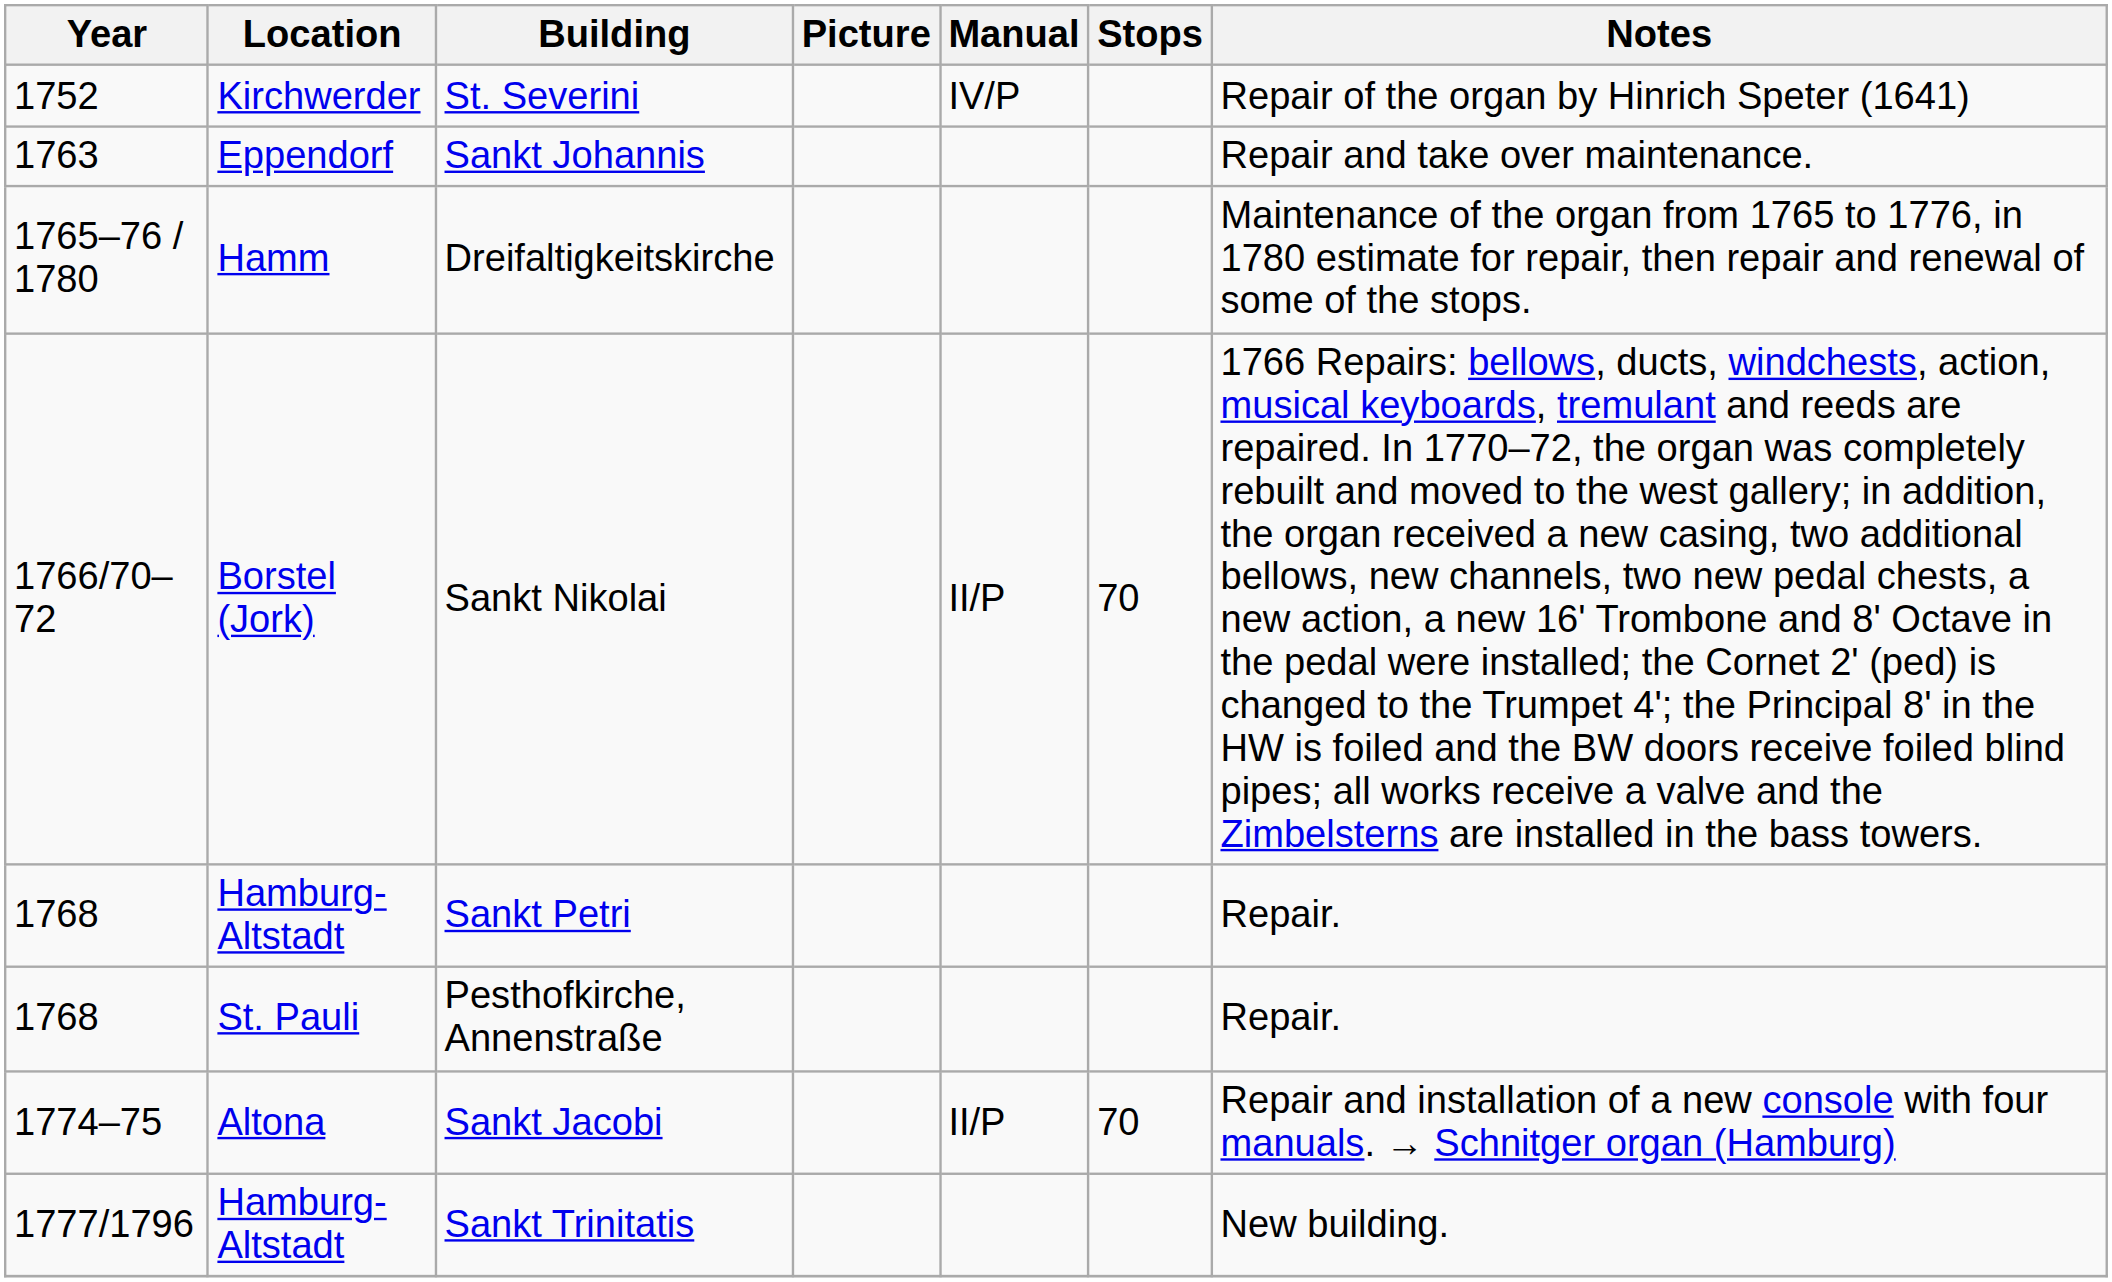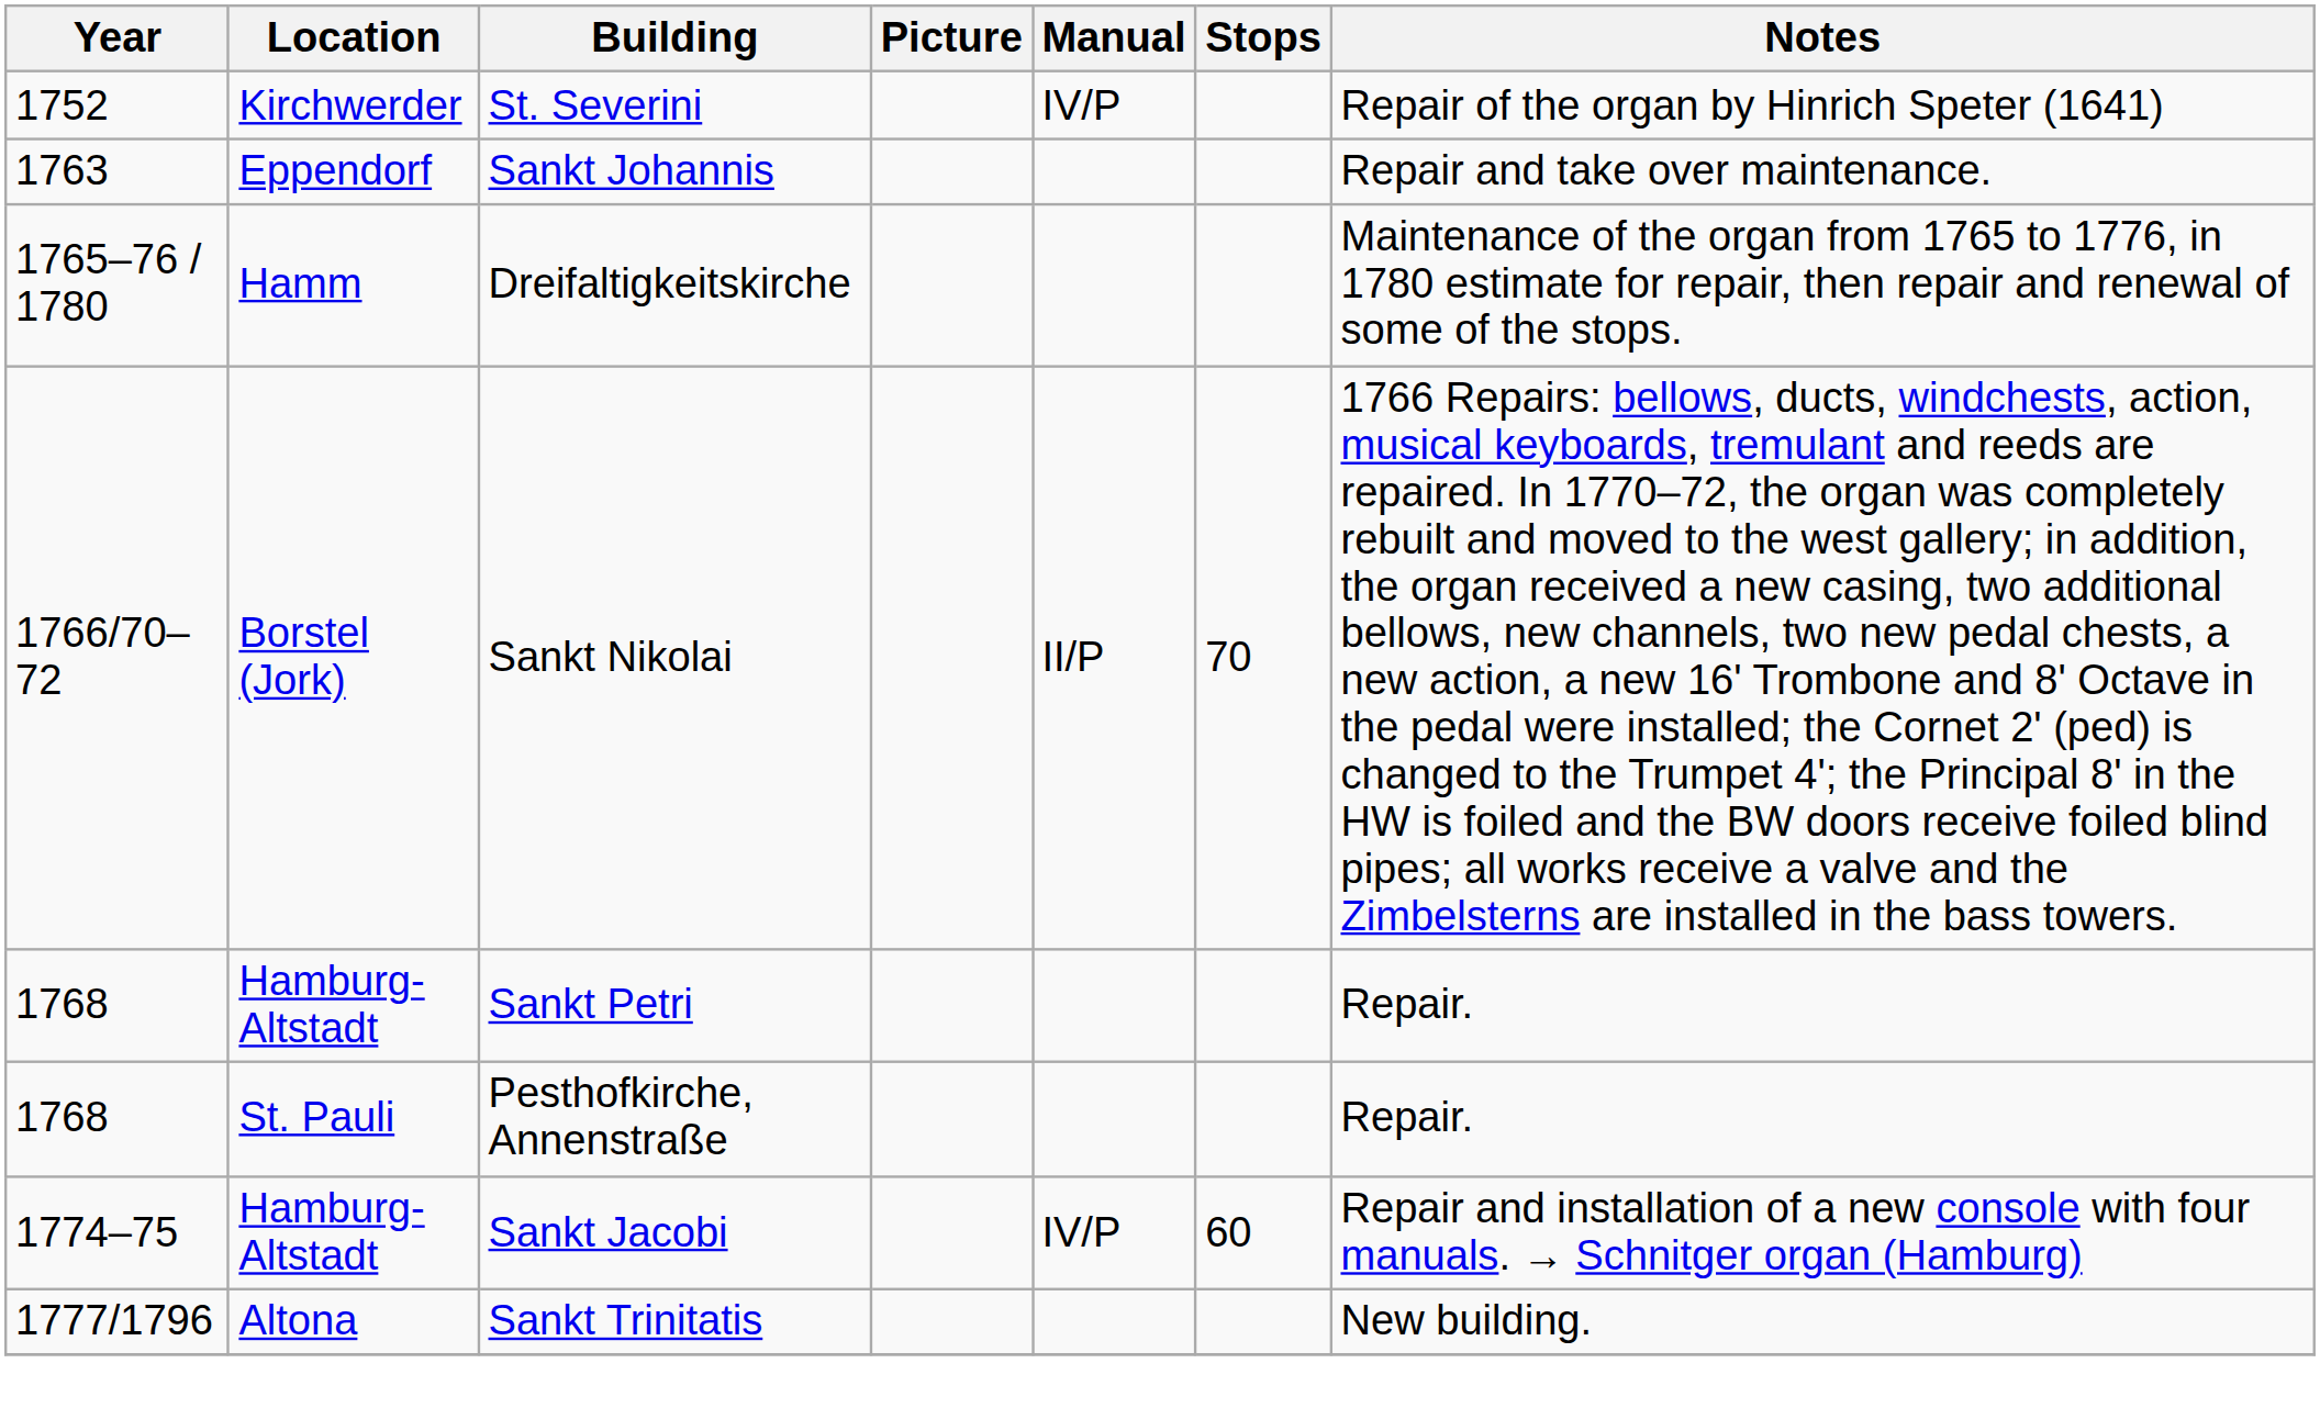 <table class="wikitable sortable" style="width:100%">
 <tr class="hintergrundfarbe5">
 <th>Year</th>
 <th>Location</th>
 <th>Building</th>
 <th class=unsortable>Picture</th>
 <th>Manual</th>
 <th>Stops</th>
 <th class="unsortable">Notes</th>
 </tr>
 <tr>
 <td>1752</td>
 <td><a href='#'>Kirchwerder</a></td>
 <td><a href='#'>St. Severini</a></td>
 <td></td>
 <td>IV/P</td>
 <td></td>
 <td>Repair of the organ by Hinrich Speter (1641)</td>
 </tr>
 <tr>
 <td>1763</td>
 <td><a href='#'>Eppendorf</a></td>
 <td><a href='#'>Sankt Johannis</a></td>
 <td></td>
 <td></td>
 <td></td>
 <td>Repair and take over maintenance.</td>
 </tr>
 <tr>
 <td>1765–76 / 1780</td>
 <td><a href='#'>Hamm</a></td>
 <td>Dreifaltigkeitskirche</td>
 <td></td>
 <td></td>
 <td></td>
 <td>Maintenance of the organ from 1765 to 1776, in 1780 estimate for repair, then repair and renewal of some of the stops.</td>
 </tr>
 <tr>
 <td>1766/70–72</td>
 <td><a href='#'>Borstel (Jork)</a></td>
 <td>Sankt Nikolai</td>
 <td></td>
 <td>II/P</td>
 <td>70</td>
 <td>1766 Repairs: <a href='#'>bellows</a>, ducts, <a href='#'>windchests</a>, action, <a href='#'>musical keyboards</a>, <a href='#'>tremulant</a> and reeds are repaired. In 1770–72, the organ was completely rebuilt and moved to the west gallery; in addition, the organ received a new casing, two additional bellows, new channels, two new pedal chests, a new action, a new 16' Trombone and 8' Octave in the pedal were installed; the Cornet 2' (ped) is changed to the Trumpet 4'; the Principal 8' in the HW is foiled and the BW doors receive foiled blind pipes; all works receive a valve and the <a href='#'>Zimbelsterns</a> are installed in the bass towers.</td>
 </tr>
 <tr>
 <td>1768</td>
 <td><a href='#'>Hamburg-Altstadt</a></td>
 <td><a href='#'>Sankt Petri</a></td>
 <td></td>
 <td></td>
 <td></td>
 <td>Repair.</td>
 </tr>
 <tr>
 <td>1768</td>
 <td><a href='#'>St. Pauli</a></td>
 <td>Pesthofkirche, Annenstraße</td>
 <td></td>
 <td></td>
 <td></td>
 <td>Repair.</td>
 </tr>
 <tr>
 <td>1774–75</td>
-<td><a href='#'>Altona</a></td>
+<td><a href='#'>Hamburg-Altstadt</a></td>
 <td><a href='#'>Sankt Jacobi</a></td>
 <td></td>
-<td>II/P</td>
-<td>70</td>
+<td>IV/P</td>
+<td>60</td>
 <td>Repair and installation of a new <a href='#'>console</a> with four <a href='#'>manuals</a>. → <a href='#'>Schnitger organ (Hamburg)</a></td>
 </tr>
 <tr>
 <td>1777/1796</td>
-<td><a href='#'>Hamburg-Altstadt</a></td>
+<td><a href='#'>Altona</a></td>
 <td><a href='#'>Sankt Trinitatis</a></td>
 <td></td>
 <td></td>
 <td></td>
 <td>New building.</td>
 </tr>
 <tr>
 </tr>
 </table>
